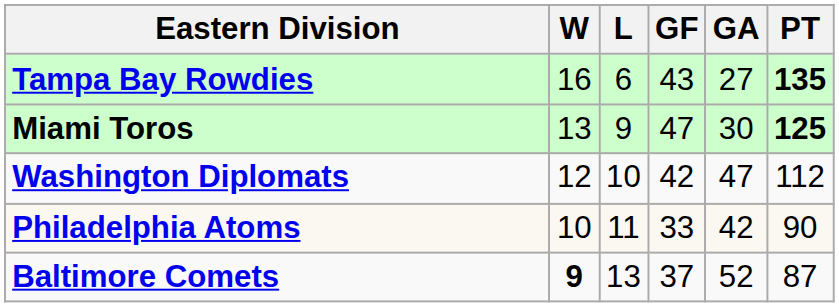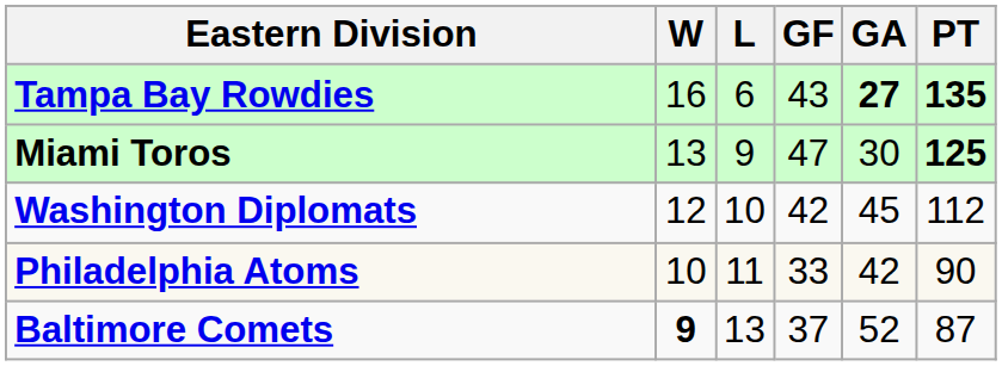 <table class="wikitable" style="text-align:center">
 <tr>
 <th style="width:17em">Eastern Division</th>
 <th>W</th>
 <th>L</th>
 <th>GF</th>
 <th>GA</th>
 <th>PT</th>
 </tr>
 <tr align=center bgcolor=#ccffcc>
 <td align=left><strong><a href='#'>Tampa Bay Rowdies</a></strong></td>
 <td>16</td>
 <td>6</td>
 <td>43</td>
-<td>27</td>
+<td><strong>27</strong></td>
 <td><strong>135</strong></td>
 </tr>
 <tr align=center bgcolor=#ccffcc>
 <td align=left><strong>Miami Toros</strong></td>
 <td>13</td>
 <td>9</td>
 <td>47</td>
 <td>30</td>
 <td><strong>125</strong></td>
 </tr>
 <tr align=center>
 <td align=left><strong><a href='#'>Washington Diplomats</a></strong></td>
 <td>12</td>
 <td>10</td>
 <td>42</td>
-<td>47</td>
+<td>45</td>
 <td>112</td>
 </tr>
 <tr align=center bgcolor=#FAF8F0>
 <td align=left><strong><a href='#'>Philadelphia Atoms</a></strong></td>
 <td>10</td>
 <td>11</td>
 <td>33</td>
 <td>42</td>
 <td>90</td>
 </tr>
 <tr align=center>
 <td align=left><strong><a href='#'>Baltimore Comets</a></strong></td>
 <td><strong>9</strong></td>
 <td>13</td>
 <td>37</td>
 <td>52</td>
 <td>87</td>
 </tr>
 </table>
